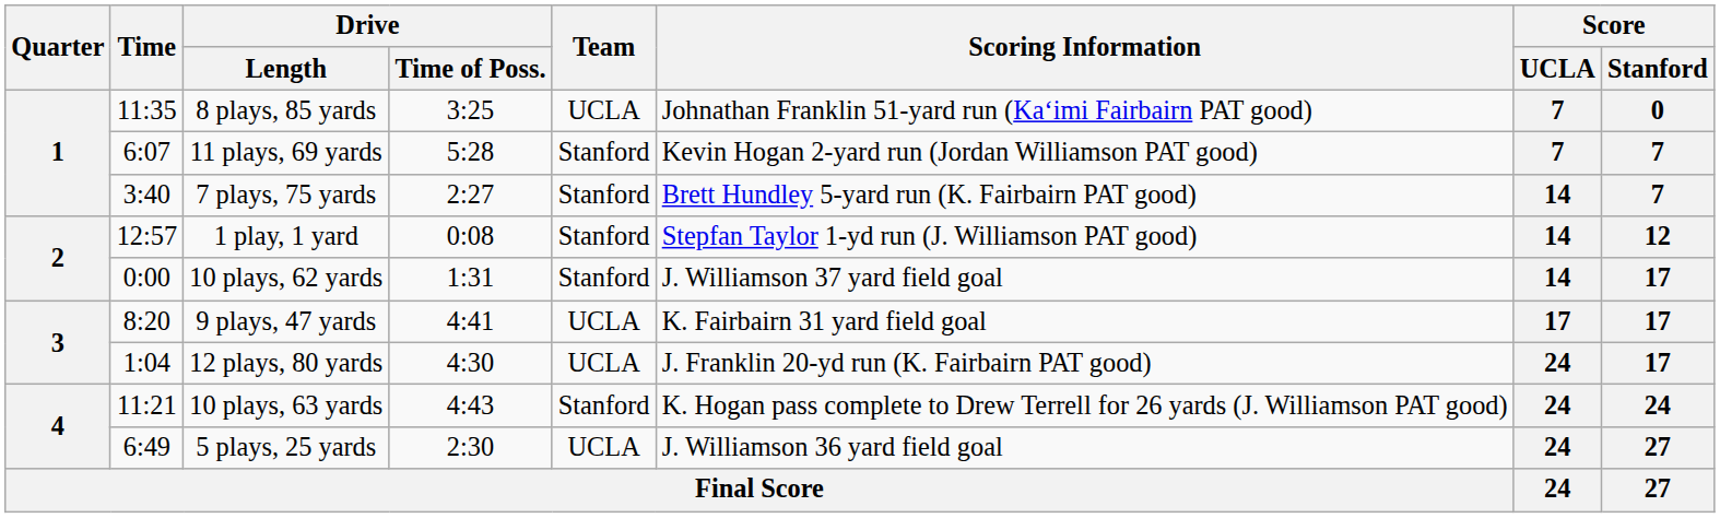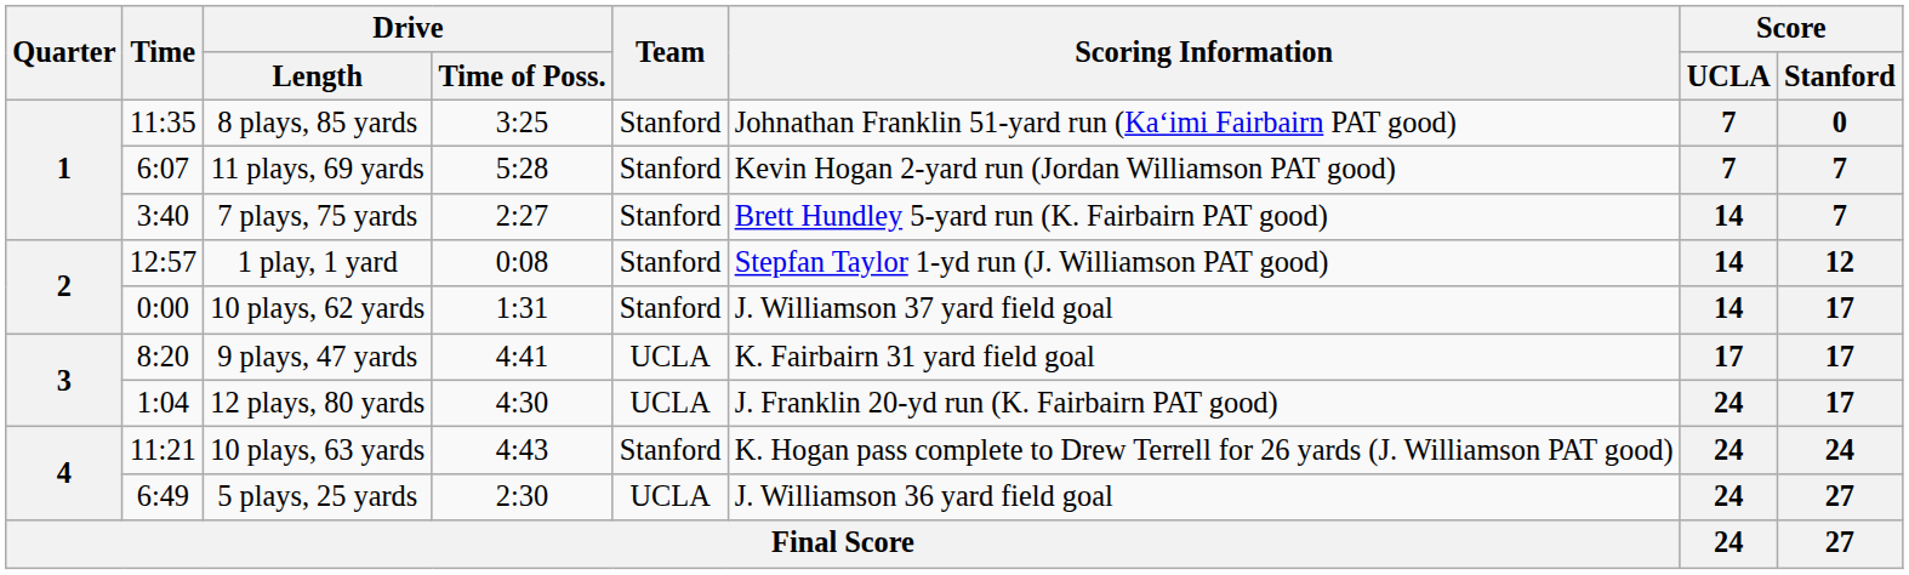 <table class=wikitable style="text-align:center;">
 <tr>
 <th rowspan=2>Quarter</th>
 <th rowspan=2>Time</th>
 <th colspan=2>Drive</th>
 <th rowspan=2>Team</th>
 <th rowspan=2>Scoring Information</th>
 <th colspan=2>Score</th>
 </tr>
 <tr>
 <th>Length</th>
 <th>Time of Poss.</th>
 <th>UCLA</th>
 <th>Stanford</th>
 </tr>
 <tr>
 <th rowspan=3>1</th>
 <td>11:35</td>
 <td>8 plays, 85 yards</td>
 <td>3:25</td>
-<td>UCLA</td>
+<td>Stanford</td>
 <td align=left>Johnathan Franklin 51-yard run (<a href='#'>Kaʻimi Fairbairn</a> PAT good)</td>
 <th>7</th>
 <th>0</th>
 </tr>
 <tr>
 <td>6:07</td>
 <td>11 plays, 69 yards</td>
 <td>5:28</td>
 <td>Stanford</td>
 <td align=left>Kevin Hogan 2-yard run (Jordan Williamson PAT good)</td>
 <th>7</th>
 <th>7</th>
 </tr>
 <tr>
 <td>3:40</td>
 <td>7 plays, 75 yards</td>
 <td>2:27</td>
 <td>Stanford</td>
 <td align=left><a href='#'>Brett Hundley</a> 5-yard run (K. Fairbairn PAT good)</td>
 <th>14</th>
 <th>7</th>
 </tr>
 <tr>
 <th rowspan=2>2</th>
 <td>12:57</td>
 <td>1 play, 1 yard</td>
 <td>0:08</td>
 <td>Stanford</td>
 <td align=left><a href='#'>Stepfan Taylor</a> 1-yd run (J. Williamson PAT good)</td>
 <th>14</th>
 <th>12</th>
 </tr>
 <tr>
 <td>0:00</td>
 <td>10 plays, 62 yards</td>
 <td>1:31</td>
 <td>Stanford</td>
 <td align=left>J. Williamson 37 yard field goal</td>
 <th>14</th>
 <th>17</th>
 </tr>
 <tr>
 <th rowspan=2>3</th>
 <td>8:20</td>
 <td>9 plays, 47 yards</td>
 <td>4:41</td>
 <td>UCLA</td>
 <td align=left>K. Fairbairn 31 yard field goal</td>
 <th>17</th>
 <th>17</th>
 </tr>
 <tr>
 <td>1:04</td>
 <td>12 plays, 80 yards</td>
 <td>4:30</td>
 <td>UCLA</td>
 <td align=left>J. Franklin 20-yd run (K. Fairbairn PAT good)</td>
 <th>24</th>
 <th>17</th>
 </tr>
 <tr>
 <th rowspan=2>4</th>
 <td>11:21</td>
 <td>10 plays, 63 yards</td>
 <td>4:43</td>
 <td>Stanford</td>
 <td align=left>K. Hogan pass complete to Drew Terrell for 26 yards (J. Williamson PAT good)</td>
 <th>24</th>
 <th>24</th>
 </tr>
 <tr>
 <td>6:49</td>
 <td>5 plays, 25 yards</td>
 <td>2:30</td>
 <td>UCLA</td>
 <td align=left>J. Williamson 36 yard field goal</td>
 <th>24</th>
 <th>27</th>
 </tr>
 <tr>
 <th colspan=6>Final Score</th>
 <th>24</th>
 <th>27</th>
 </tr>
 </table>
